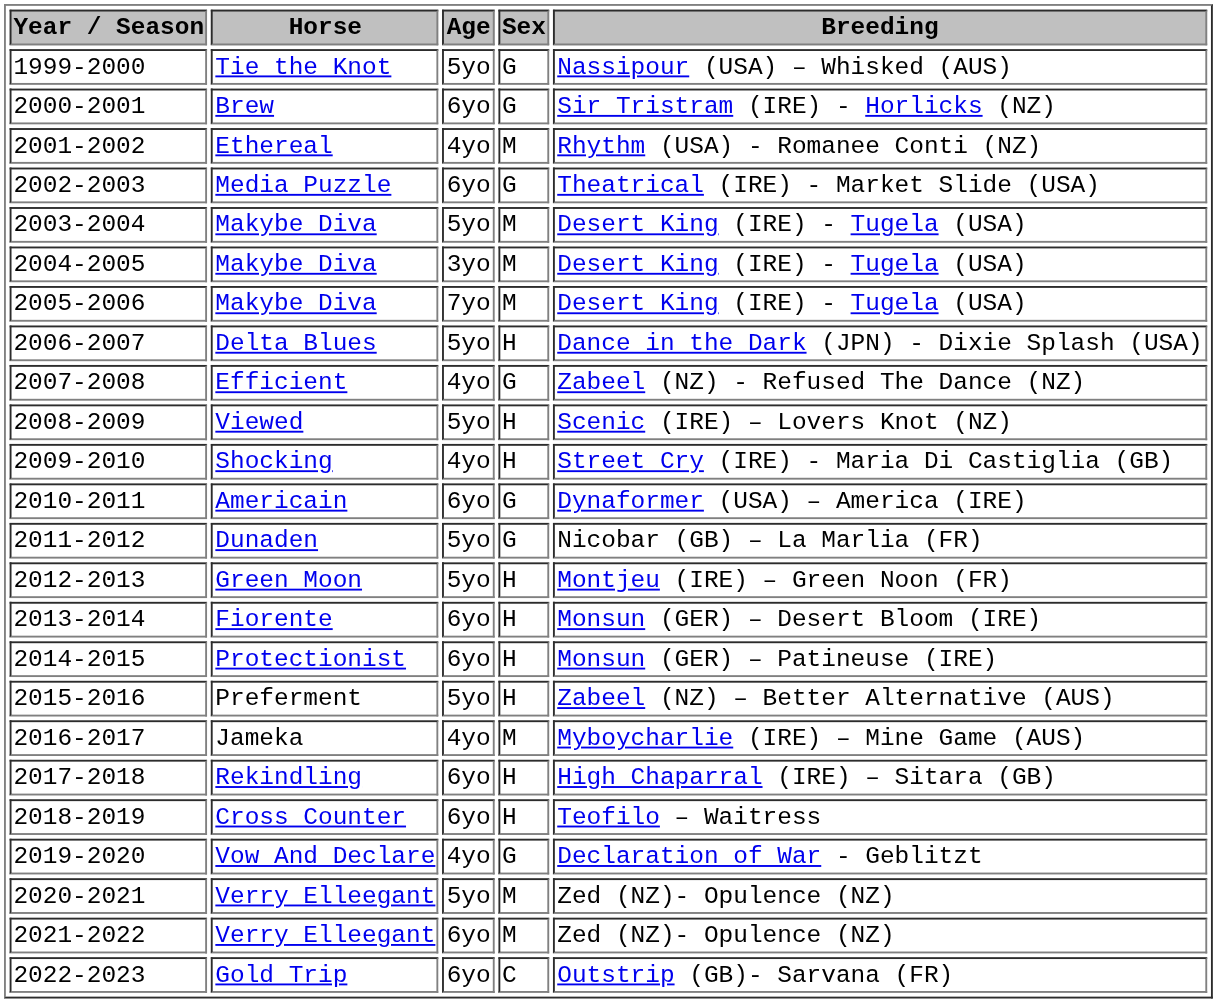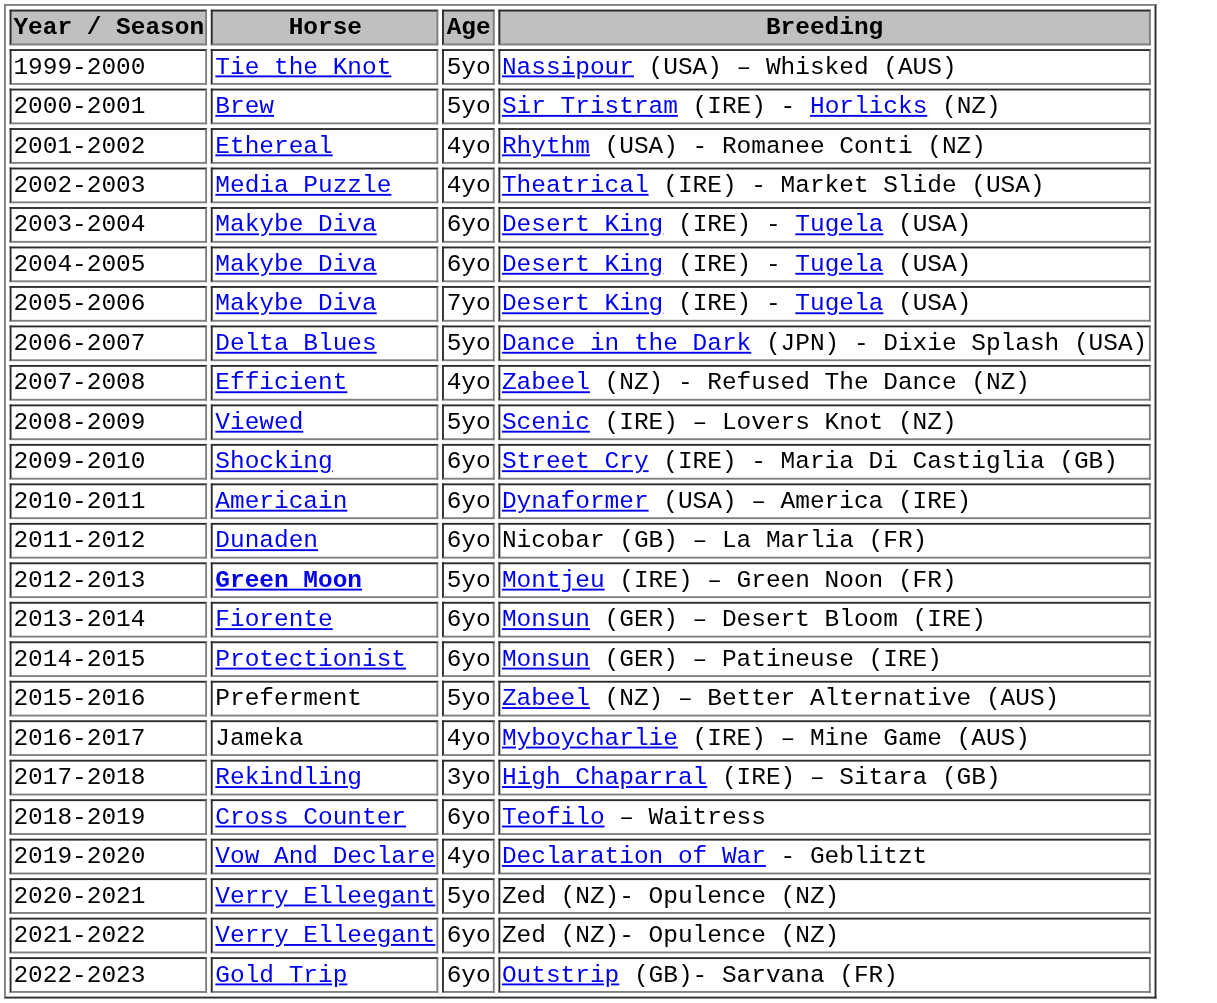 <table border="1">
 <tr style="text-align:center; background:silver; color:black">
 <th>Year / Season</th>
 <th>Horse</th>
 <th>Age</th>
-<th>Sex</th>
 <th>Breeding</th>
 </tr>
 <tr>
 <td>1999-2000</td>
 <td><a href='#'>Tie the Knot</a></td>
 <td>5yo</td>
-<td>G</td>
 <td><a href='#'>Nassipour</a> (USA) – Whisked (AUS)</td>
 </tr>
 <tr>
 <td>2000-2001</td>
 <td><a href='#'>Brew</a></td>
-<td>6yo</td>
-<td>G</td>
+<td>5yo</td>
 <td><a href='#'>Sir Tristram</a> (IRE) - <a href='#'>Horlicks</a> (NZ)</td>
 </tr>
 <tr>
 <td>2001-2002</td>
 <td><a href='#'>Ethereal</a></td>
 <td>4yo</td>
-<td>M</td>
 <td><a href='#'>Rhythm</a> (USA) - Romanee Conti (NZ)</td>
 </tr>
 <tr>
 <td>2002-2003</td>
 <td><a href='#'>Media Puzzle</a></td>
-<td>6yo</td>
-<td>G</td>
+<td>4yo</td>
 <td><a href='#'>Theatrical</a> (IRE) - Market Slide (USA)</td>
 </tr>
 <tr>
 <td>2003-2004</td>
 <td><a href='#'>Makybe Diva</a></td>
-<td>5yo</td>
-<td>M</td>
+<td>6yo</td>
 <td><a href='#'>Desert King</a> (IRE) - <a href='#'>Tugela</a> (USA)</td>
 </tr>
 <tr>
 <td>2004-2005</td>
 <td><a href='#'>Makybe Diva</a></td>
-<td>3yo</td>
-<td>M</td>
+<td>6yo</td>
 <td><a href='#'>Desert King</a> (IRE) - <a href='#'>Tugela</a> (USA)</td>
 </tr>
 <tr>
 <td>2005-2006</td>
 <td><a href='#'>Makybe Diva</a></td>
 <td>7yo</td>
-<td>M</td>
 <td><a href='#'>Desert King</a> (IRE) - <a href='#'>Tugela</a> (USA)</td>
 </tr>
 <tr>
 <td>2006-2007</td>
 <td><a href='#'>Delta Blues</a></td>
 <td>5yo</td>
-<td>H</td>
 <td><a href='#'>Dance in the Dark</a> (JPN) - Dixie Splash (USA)</td>
 </tr>
 <tr>
 <td>2007-2008</td>
 <td><a href='#'>Efficient</a></td>
 <td>4yo</td>
-<td>G</td>
 <td><a href='#'>Zabeel</a> (NZ) - Refused The Dance (NZ)</td>
 </tr>
 <tr>
 <td>2008-2009</td>
 <td><a href='#'>Viewed</a></td>
 <td>5yo</td>
-<td>H</td>
 <td><a href='#'>Scenic</a> (IRE) – Lovers Knot (NZ)</td>
 </tr>
 <tr>
 <td>2009-2010</td>
 <td><a href='#'>Shocking</a></td>
-<td>4yo</td>
-<td>H</td>
+<td>6yo</td>
 <td><a href='#'>Street Cry</a> (IRE) - Maria Di Castiglia (GB)</td>
 </tr>
 <tr>
 <td>2010-2011</td>
 <td><a href='#'>Americain</a></td>
 <td>6yo</td>
-<td>G</td>
 <td><a href='#'>Dynaformer</a> (USA) – America (IRE)</td>
 </tr>
 <tr>
 <td>2011-2012</td>
 <td><a href='#'>Dunaden</a></td>
-<td>5yo</td>
-<td>G</td>
+<td>6yo</td>
 <td>Nicobar (GB) – La Marlia (FR)</td>
 </tr>
 <tr>
 <td>2012-2013</td>
-<td><a href='#'>Green Moon</a></td>
+<td><strong><a href='#'>Green Moon</a></strong></td>
 <td>5yo</td>
-<td>H</td>
 <td><a href='#'>Montjeu</a> (IRE) – Green Noon (FR)</td>
 </tr>
 <tr>
 <td>2013-2014</td>
 <td><a href='#'>Fiorente</a></td>
 <td>6yo</td>
-<td>H</td>
 <td><a href='#'>Monsun</a> (GER) – Desert Bloom (IRE)</td>
 </tr>
 <tr>
 <td>2014-2015</td>
 <td><a href='#'>Protectionist</a></td>
 <td>6yo</td>
-<td>H</td>
 <td><a href='#'>Monsun</a> (GER) – Patineuse (IRE)</td>
 </tr>
 <tr>
 <td>2015-2016</td>
 <td>Preferment</td>
 <td>5yo</td>
-<td>H</td>
 <td><a href='#'>Zabeel</a> (NZ) – Better Alternative (AUS)</td>
 </tr>
 <tr>
 <td>2016-2017</td>
 <td>Jameka</td>
 <td>4yo</td>
-<td>M</td>
 <td><a href='#'>Myboycharlie</a> (IRE) – Mine Game (AUS)</td>
 </tr>
 <tr>
 <td>2017-2018</td>
 <td><a href='#'>Rekindling</a></td>
-<td>6yo</td>
-<td>H</td>
+<td>3yo</td>
 <td><a href='#'>High Chaparral</a> (IRE) – Sitara (GB)</td>
 </tr>
 <tr>
 <td>2018-2019</td>
 <td><a href='#'>Cross Counter</a></td>
 <td>6yo</td>
-<td>H</td>
 <td><a href='#'>Teofilo</a> – Waitress</td>
 </tr>
 <tr>
 <td>2019-2020</td>
 <td><a href='#'>Vow And Declare</a></td>
 <td>4yo</td>
-<td>G</td>
 <td><a href='#'>Declaration of War</a> - Geblitzt</td>
 </tr>
 <tr>
 <td>2020-2021</td>
 <td><a href='#'>Verry Elleegant</a></td>
 <td>5yo</td>
-<td>M</td>
 <td>Zed (NZ)- Opulence (NZ)</td>
 </tr>
 <tr>
 <td>2021-2022</td>
 <td><a href='#'>Verry Elleegant</a></td>
 <td>6yo</td>
-<td>M</td>
 <td>Zed (NZ)- Opulence (NZ)</td>
 </tr>
 <tr>
 <td>2022-2023</td>
 <td><a href='#'>Gold Trip</a></td>
 <td>6yo</td>
-<td>C</td>
 <td><a href='#'>Outstrip</a> (GB)- Sarvana (FR)</td>
 </tr>
 </table>
